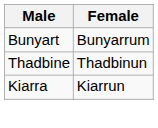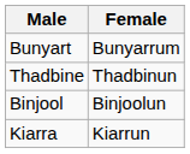 <table class="wikitable">
 <tr>
 <th>Male</th>
 <th>Female</th>
 </tr>
 <tr>
 <td>Bunyart</td>
 <td>Bunyarrum</td>
 </tr>
 <tr>
 <td>Thadbine</td>
 <td>Thadbinun</td>
 </tr>
 <tr>
+<td>Binjool</td>
+<td>Binjoolun</td>
+</tr>
+<tr>
 <td>Kiarra</td>
 <td>Kiarrun</td>
 </tr>
 </table>
